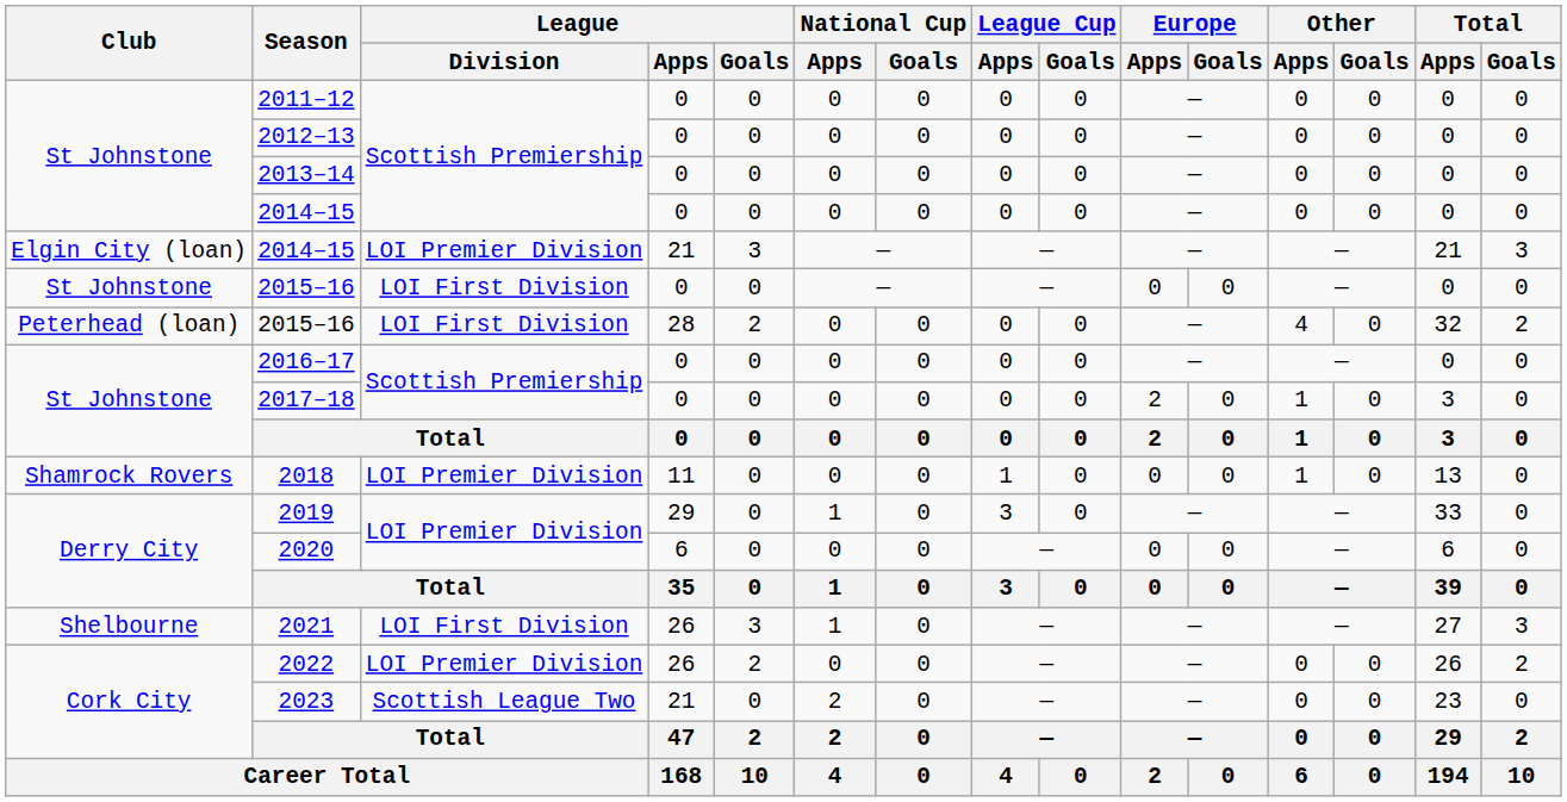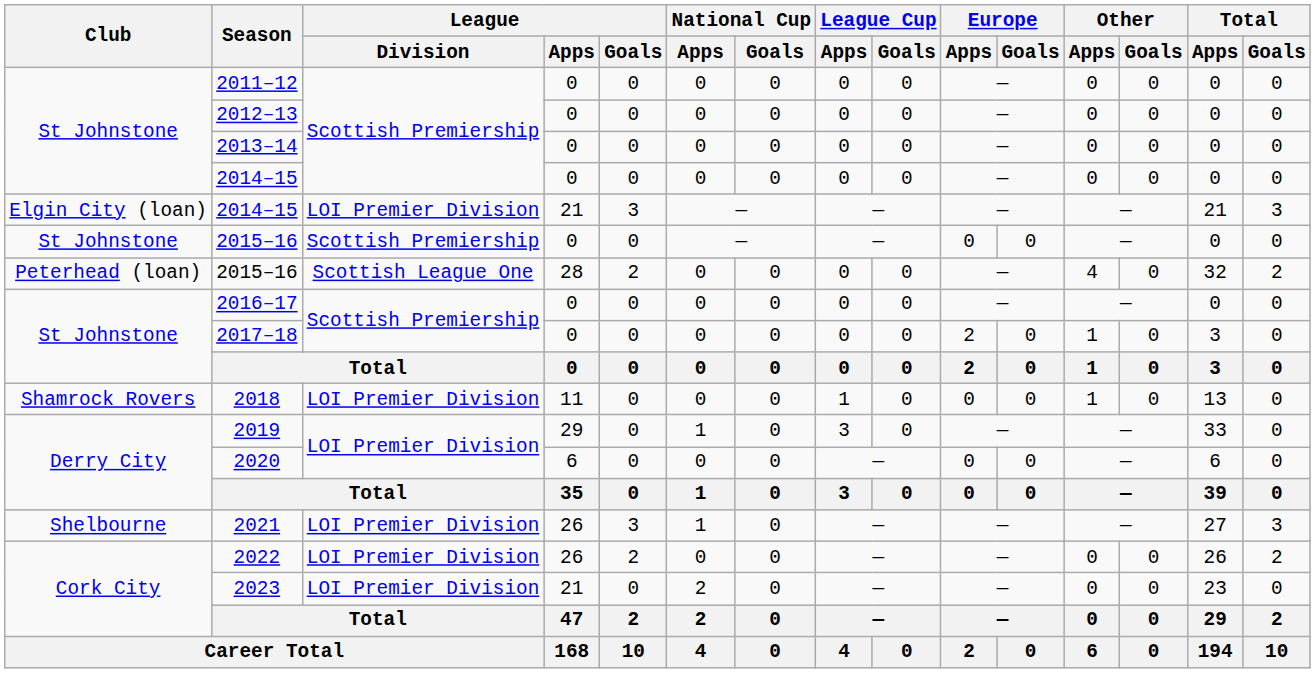 <table class="wikitable" style="text-align:center">
 <tr>
 <th rowspan="2">Club</th>
 <th rowspan="2">Season</th>
 <th colspan="3">League</th>
 <th colspan="2">National Cup</th>
 <th colspan="2"><a href='#'>League Cup</a></th>
 <th colspan="2"><a href='#'>Europe</a></th>
 <th colspan="2">Other</th>
 <th colspan="2">Total</th>
 </tr>
 <tr>
 <th>Division</th>
 <th>Apps</th>
 <th>Goals</th>
 <th>Apps</th>
 <th>Goals</th>
 <th>Apps</th>
 <th>Goals</th>
 <th>Apps</th>
 <th>Goals</th>
 <th>Apps</th>
 <th>Goals</th>
 <th>Apps</th>
 <th>Goals</th>
 </tr>
 <tr>
 <td rowspan="4"><a href='#'>St Johnstone</a></td>
 <td><a href='#'>2011–12</a></td>
 <td rowspan="4"><a href='#'>Scottish Premiership</a></td>
 <td>0</td>
 <td>0</td>
 <td>0</td>
 <td>0</td>
 <td>0</td>
 <td>0</td>
 <td colspan="2">—</td>
 <td>0</td>
 <td>0</td>
 <td>0</td>
 <td>0</td>
 </tr>
 <tr>
 <td><a href='#'>2012–13</a></td>
 <td>0</td>
 <td>0</td>
 <td>0</td>
 <td>0</td>
 <td>0</td>
 <td>0</td>
 <td colspan="2">—</td>
 <td>0</td>
 <td>0</td>
 <td>0</td>
 <td>0</td>
 </tr>
 <tr>
 <td><a href='#'>2013–14</a></td>
 <td>0</td>
 <td>0</td>
 <td>0</td>
 <td>0</td>
 <td>0</td>
 <td>0</td>
 <td colspan="2">—</td>
 <td>0</td>
 <td>0</td>
 <td>0</td>
 <td>0</td>
 </tr>
 <tr>
 <td><a href='#'>2014–15</a></td>
 <td>0</td>
 <td>0</td>
 <td>0</td>
 <td>0</td>
 <td>0</td>
 <td>0</td>
 <td colspan="2">—</td>
 <td>0</td>
 <td>0</td>
 <td>0</td>
 <td>0</td>
 </tr>
 <tr>
 <td><a href='#'>Elgin City</a> (loan)</td>
 <td><a href='#'>2014–15</a></td>
 <td><a href='#'>LOI Premier Division</a></td>
 <td>21</td>
 <td>3</td>
 <td colspan="2">—</td>
 <td colspan="2">—</td>
 <td colspan="2">—</td>
 <td colspan="2">—</td>
 <td>21</td>
 <td>3</td>
 </tr>
 <tr>
 <td><a href='#'>St Johnstone</a></td>
 <td><a href='#'>2015–16</a></td>
-<td><a href='#'>LOI First Division</a></td>
+<td><a href='#'>Scottish Premiership</a></td>
 <td>0</td>
 <td>0</td>
 <td colspan="2">—</td>
 <td colspan="2">—</td>
 <td>0</td>
 <td>0</td>
 <td colspan="2">—</td>
 <td>0</td>
 <td>0</td>
 </tr>
 <tr>
 <td><a href='#'>Peterhead</a> (loan)</td>
 <td>2015–16</td>
-<td><a href='#'>LOI First Division</a></td>
+<td><a href='#'>Scottish League One</a></td>
 <td>28</td>
 <td>2</td>
 <td>0</td>
 <td>0</td>
 <td>0</td>
 <td>0</td>
 <td colspan="2">—</td>
 <td>4</td>
 <td>0</td>
 <td>32</td>
 <td>2</td>
 </tr>
 <tr>
 <td rowspan="3"><a href='#'>St Johnstone</a></td>
 <td><a href='#'>2016–17</a></td>
 <td rowspan="2"><a href='#'>Scottish Premiership</a></td>
 <td>0</td>
 <td>0</td>
 <td>0</td>
 <td>0</td>
 <td>0</td>
 <td>0</td>
 <td colspan="2">—</td>
 <td colspan="2">—</td>
 <td>0</td>
 <td>0</td>
 </tr>
 <tr>
 <td><a href='#'>2017–18</a></td>
 <td>0</td>
 <td>0</td>
 <td>0</td>
 <td>0</td>
 <td>0</td>
 <td>0</td>
 <td>2</td>
 <td>0</td>
 <td>1</td>
 <td>0</td>
 <td>3</td>
 <td>0</td>
 </tr>
 <tr>
 <th colspan="2">Total</th>
 <th>0</th>
 <th>0</th>
 <th>0</th>
 <th>0</th>
 <th>0</th>
 <th>0</th>
 <th>2</th>
 <th>0</th>
 <th>1</th>
 <th>0</th>
 <th>3</th>
 <th>0</th>
 </tr>
 <tr>
 <td><a href='#'>Shamrock Rovers</a></td>
 <td><a href='#'>2018</a></td>
 <td><a href='#'>LOI Premier Division</a></td>
 <td>11</td>
 <td>0</td>
 <td>0</td>
 <td>0</td>
 <td>1</td>
 <td>0</td>
 <td>0</td>
 <td>0</td>
 <td>1</td>
 <td>0</td>
 <td>13</td>
 <td>0</td>
 </tr>
 <tr>
 <td rowspan="3"><a href='#'>Derry City</a></td>
 <td><a href='#'>2019</a></td>
 <td rowspan="2"><a href='#'>LOI Premier Division</a></td>
 <td>29</td>
 <td>0</td>
 <td>1</td>
 <td>0</td>
 <td>3</td>
 <td>0</td>
 <td colspan="2">—</td>
 <td colspan="2">—</td>
 <td>33</td>
 <td>0</td>
 </tr>
 <tr>
 <td><a href='#'>2020</a></td>
 <td>6</td>
 <td>0</td>
 <td>0</td>
 <td>0</td>
 <td colspan="2">—</td>
 <td>0</td>
 <td>0</td>
 <td colspan="2">—</td>
 <td>6</td>
 <td>0</td>
 </tr>
 <tr>
 <th colspan="2">Total</th>
 <th>35</th>
 <th>0</th>
 <th>1</th>
 <th>0</th>
 <th>3</th>
 <th>0</th>
 <th>0</th>
 <th>0</th>
 <th colspan="2">—</th>
 <th>39</th>
 <th>0</th>
 </tr>
 <tr>
 <td><a href='#'>Shelbourne</a></td>
 <td><a href='#'>2021</a></td>
-<td><a href='#'>LOI First Division</a></td>
+<td><a href='#'>LOI Premier Division</a></td>
 <td>26</td>
 <td>3</td>
 <td>1</td>
 <td>0</td>
 <td colspan="2">—</td>
 <td colspan="2">—</td>
 <td colspan="2">—</td>
 <td>27</td>
 <td>3</td>
 </tr>
 <tr>
 <td rowspan="3"><a href='#'>Cork City</a></td>
 <td><a href='#'>2022</a></td>
 <td><a href='#'>LOI Premier Division</a></td>
 <td>26</td>
 <td>2</td>
 <td>0</td>
 <td>0</td>
 <td colspan="2">—</td>
 <td colspan="2">—</td>
 <td>0</td>
 <td>0</td>
 <td>26</td>
 <td>2</td>
 </tr>
 <tr>
 <td><a href='#'>2023</a></td>
-<td><a href='#'>Scottish League Two</a></td>
+<td><a href='#'>LOI Premier Division</a></td>
 <td>21</td>
 <td>0</td>
 <td>2</td>
 <td>0</td>
 <td colspan="2">—</td>
 <td colspan="2">—</td>
 <td>0</td>
 <td>0</td>
 <td>23</td>
 <td>0</td>
 </tr>
 <tr>
 <th colspan="2">Total</th>
 <th>47</th>
 <th>2</th>
 <th>2</th>
 <th>0</th>
 <th colspan="2">—</th>
 <th colspan="2">—</th>
 <th>0</th>
 <th>0</th>
 <th>29</th>
 <th>2</th>
 </tr>
 <tr>
 <th colspan="3">Career Total</th>
 <th>168</th>
 <th>10</th>
 <th>4</th>
 <th>0</th>
 <th>4</th>
 <th>0</th>
 <th>2</th>
 <th>0</th>
 <th>6</th>
 <th>0</th>
 <th>194</th>
 <th>10</th>
 </tr>
 </table>
